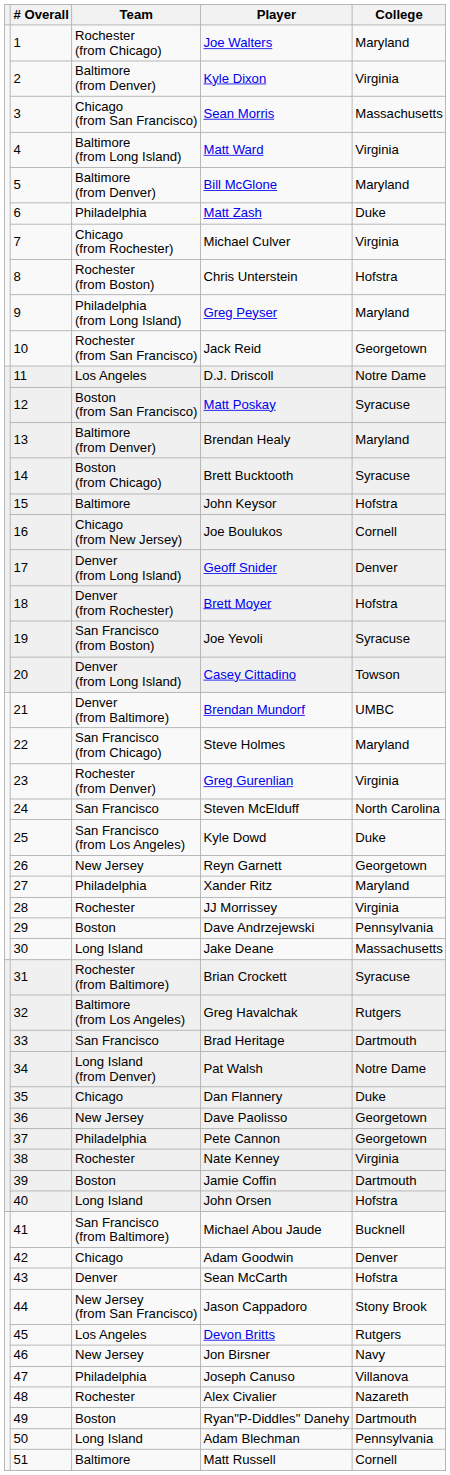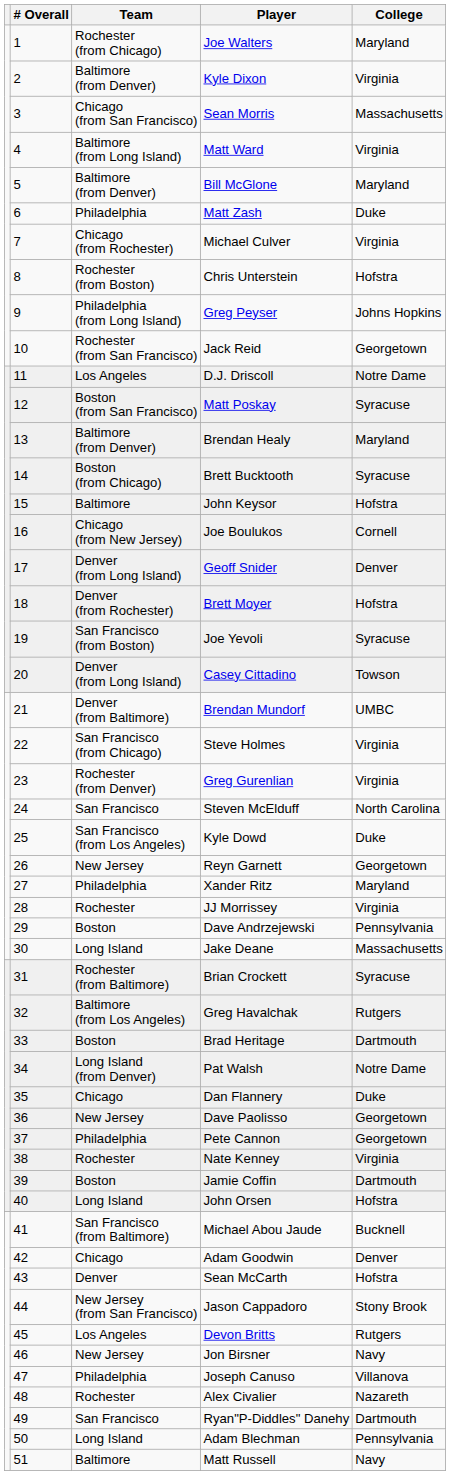 <table class= wikitable>
 <tr>
 <th></th>
 <th># Overall</th>
 <th>Team</th>
 <th>Player</th>
 <th>College</th>
 </tr>
 <tr>
 <td rowspan=10></td>
 <td>1</td>
 <td>Rochester<br>(from Chicago)</td>
 <td><a href='#'>Joe Walters</a></td>
 <td>Maryland</td>
 </tr>
 <tr>
 <td>2</td>
 <td>Baltimore<br>(from Denver)</td>
 <td><a href='#'>Kyle Dixon</a></td>
 <td>Virginia</td>
 </tr>
 <tr>
 <td>3</td>
 <td>Chicago<br>(from San Francisco)</td>
 <td><a href='#'>Sean Morris</a></td>
 <td>Massachusetts</td>
 </tr>
 <tr>
 <td>4</td>
 <td>Baltimore<br>(from Long Island)</td>
 <td><a href='#'>Matt Ward</a></td>
 <td>Virginia</td>
 </tr>
 <tr>
 <td>5</td>
 <td>Baltimore<br>(from Denver)</td>
 <td><a href='#'>Bill McGlone</a></td>
 <td>Maryland</td>
 </tr>
 <tr>
 <td>6</td>
 <td>Philadelphia</td>
 <td><a href='#'>Matt Zash</a></td>
 <td>Duke</td>
 </tr>
 <tr>
 <td>7</td>
 <td>Chicago<br>(from Rochester)</td>
 <td>Michael Culver</td>
 <td>Virginia</td>
 </tr>
 <tr>
 <td>8</td>
 <td>Rochester<br>(from Boston)</td>
 <td>Chris Unterstein</td>
 <td>Hofstra</td>
 </tr>
 <tr>
 <td>9</td>
 <td>Philadelphia<br>(from Long Island)</td>
 <td><a href='#'>Greg Peyser</a></td>
-<td>Maryland</td>
+<td>Johns Hopkins</td>
 </tr>
 <tr>
 <td>10</td>
 <td>Rochester<br>(from San Francisco)</td>
 <td>Jack Reid</td>
 <td>Georgetown</td>
 </tr>
 <tr bgcolor="#f0f0f0">
 <td rowspan=10></td>
 <td>11</td>
 <td>Los Angeles</td>
 <td>D.J. Driscoll</td>
 <td>Notre Dame</td>
 </tr>
 <tr bgcolor="#f0f0f0">
 <td>12</td>
 <td>Boston<br>(from San Francisco)</td>
 <td><a href='#'>Matt Poskay</a></td>
 <td>Syracuse</td>
 </tr>
 <tr bgcolor="#f0f0f0">
 <td>13</td>
 <td>Baltimore<br>(from Denver)</td>
 <td>Brendan Healy</td>
 <td>Maryland</td>
 </tr>
 <tr bgcolor="#f0f0f0">
 <td>14</td>
 <td>Boston<br>(from Chicago)</td>
 <td>Brett Bucktooth</td>
 <td>Syracuse</td>
 </tr>
 <tr bgcolor="#f0f0f0">
 <td>15</td>
 <td>Baltimore</td>
 <td>John Keysor</td>
 <td>Hofstra</td>
 </tr>
 <tr bgcolor="#f0f0f0">
 <td>16</td>
 <td>Chicago<br>(from New Jersey)</td>
 <td>Joe Boulukos</td>
 <td>Cornell</td>
 </tr>
 <tr bgcolor="#f0f0f0">
 <td>17</td>
 <td>Denver<br>(from Long Island)</td>
 <td><a href='#'>Geoff Snider</a></td>
 <td>Denver</td>
 </tr>
 <tr bgcolor="#f0f0f0">
 <td>18</td>
 <td>Denver<br>(from Rochester)</td>
 <td><a href='#'>Brett Moyer</a></td>
 <td>Hofstra</td>
 </tr>
 <tr bgcolor="#f0f0f0">
 <td>19</td>
 <td>San Francisco<br>(from Boston)</td>
 <td>Joe Yevoli</td>
 <td>Syracuse</td>
 </tr>
 <tr bgcolor="#f0f0f0">
 <td>20</td>
 <td>Denver<br>(from Long Island)</td>
 <td><a href='#'>Casey Cittadino</a></td>
 <td>Towson</td>
 </tr>
 <tr>
 <td rowspan=10></td>
 <td>21</td>
 <td>Denver<br>(from Baltimore)</td>
 <td><a href='#'>Brendan Mundorf</a></td>
 <td>UMBC</td>
 </tr>
 <tr>
 <td>22</td>
 <td>San Francisco<br>(from Chicago)</td>
 <td>Steve Holmes</td>
-<td>Maryland</td>
+<td>Virginia</td>
 </tr>
 <tr>
 <td>23</td>
 <td>Rochester<br>(from Denver)</td>
 <td><a href='#'>Greg Gurenlian</a></td>
 <td>Virginia</td>
 </tr>
 <tr>
 <td>24</td>
 <td>San Francisco</td>
 <td>Steven McElduff</td>
 <td>North Carolina</td>
 </tr>
 <tr>
 <td>25</td>
 <td>San Francisco<br>(from Los Angeles)</td>
 <td>Kyle Dowd</td>
 <td>Duke</td>
 </tr>
 <tr>
 <td>26</td>
 <td>New Jersey</td>
 <td>Reyn Garnett</td>
 <td>Georgetown</td>
 </tr>
 <tr>
 <td>27</td>
 <td>Philadelphia</td>
 <td>Xander Ritz</td>
 <td>Maryland</td>
 </tr>
 <tr>
 <td>28</td>
 <td>Rochester</td>
 <td>JJ Morrissey</td>
 <td>Virginia</td>
 </tr>
 <tr>
 <td>29</td>
 <td>Boston</td>
 <td>Dave Andrzejewski</td>
 <td>Pennsylvania</td>
 </tr>
 <tr>
 <td>30</td>
 <td>Long Island</td>
 <td>Jake Deane</td>
 <td>Massachusetts</td>
 </tr>
 <tr bgcolor="#f0f0f0">
 <td rowspan=10></td>
 <td>31</td>
 <td>Rochester<br>(from Baltimore)</td>
 <td>Brian Crockett</td>
 <td>Syracuse</td>
 </tr>
 <tr bgcolor="#f0f0f0">
 <td>32</td>
 <td>Baltimore<br>(from Los Angeles)</td>
 <td>Greg Havalchak</td>
 <td>Rutgers</td>
 </tr>
 <tr bgcolor="#f0f0f0">
 <td>33</td>
-<td>San Francisco</td>
+<td>Boston</td>
 <td>Brad Heritage</td>
 <td>Dartmouth</td>
 </tr>
 <tr bgcolor="#f0f0f0">
 <td>34</td>
 <td>Long Island<br>(from Denver)</td>
 <td>Pat Walsh</td>
 <td>Notre Dame</td>
 </tr>
 <tr bgcolor="#f0f0f0">
 <td>35</td>
 <td>Chicago</td>
 <td>Dan Flannery</td>
 <td>Duke</td>
 </tr>
 <tr bgcolor="#f0f0f0">
 <td>36</td>
 <td>New Jersey</td>
 <td>Dave Paolisso</td>
 <td>Georgetown</td>
 </tr>
 <tr bgcolor="#f0f0f0">
 <td>37</td>
 <td>Philadelphia</td>
 <td>Pete Cannon</td>
 <td>Georgetown</td>
 </tr>
 <tr bgcolor="#f0f0f0">
 <td>38</td>
 <td>Rochester</td>
 <td>Nate Kenney</td>
 <td>Virginia</td>
 </tr>
 <tr bgcolor="#f0f0f0">
 <td>39</td>
 <td>Boston</td>
 <td>Jamie Coffin</td>
 <td>Dartmouth</td>
 </tr>
 <tr bgcolor="#f0f0f0">
 <td>40</td>
 <td>Long Island</td>
 <td>John Orsen</td>
 <td>Hofstra</td>
 </tr>
 <tr>
 <td rowspan=11></td>
 <td>41</td>
 <td>San Francisco<br>(from Baltimore)</td>
 <td>Michael Abou Jaude</td>
 <td>Bucknell</td>
 </tr>
 <tr>
 <td>42</td>
 <td>Chicago</td>
 <td>Adam Goodwin</td>
 <td>Denver</td>
 </tr>
 <tr>
 <td>43</td>
 <td>Denver</td>
 <td>Sean McCarth</td>
 <td>Hofstra</td>
 </tr>
 <tr>
 <td>44</td>
 <td>New Jersey<br>(from San Francisco)</td>
 <td>Jason Cappadoro</td>
 <td>Stony Brook</td>
 </tr>
 <tr>
 <td>45</td>
 <td>Los Angeles</td>
 <td><a href='#'>Devon Britts</a></td>
 <td>Rutgers</td>
 </tr>
 <tr>
 <td>46</td>
 <td>New Jersey</td>
 <td>Jon Birsner</td>
 <td>Navy</td>
 </tr>
 <tr>
 <td>47</td>
 <td>Philadelphia</td>
 <td>Joseph Canuso</td>
 <td>Villanova</td>
 </tr>
 <tr>
 <td>48</td>
 <td>Rochester</td>
 <td>Alex Civalier</td>
 <td>Nazareth</td>
 </tr>
 <tr>
 <td>49</td>
-<td>Boston</td>
+<td>San Francisco</td>
 <td>Ryan"P-Diddles" Danehy</td>
 <td>Dartmouth</td>
 </tr>
 <tr>
 <td>50</td>
 <td>Long Island</td>
 <td>Adam Blechman</td>
 <td>Pennsylvania</td>
 </tr>
 <tr>
 <td>51</td>
 <td>Baltimore</td>
 <td>Matt Russell</td>
-<td>Cornell</td>
+<td>Navy</td>
 </tr>
 </table>
